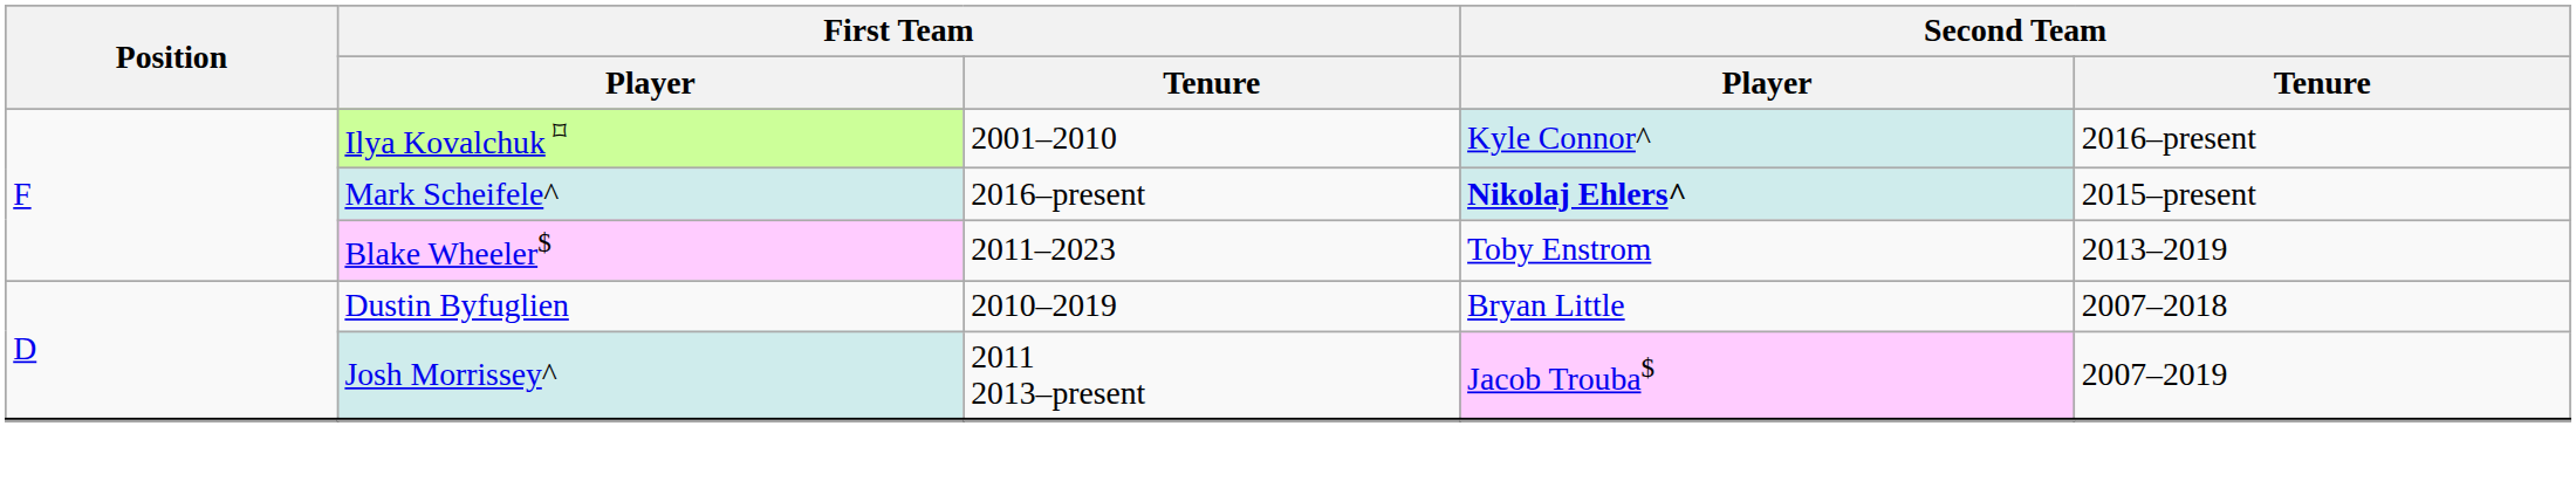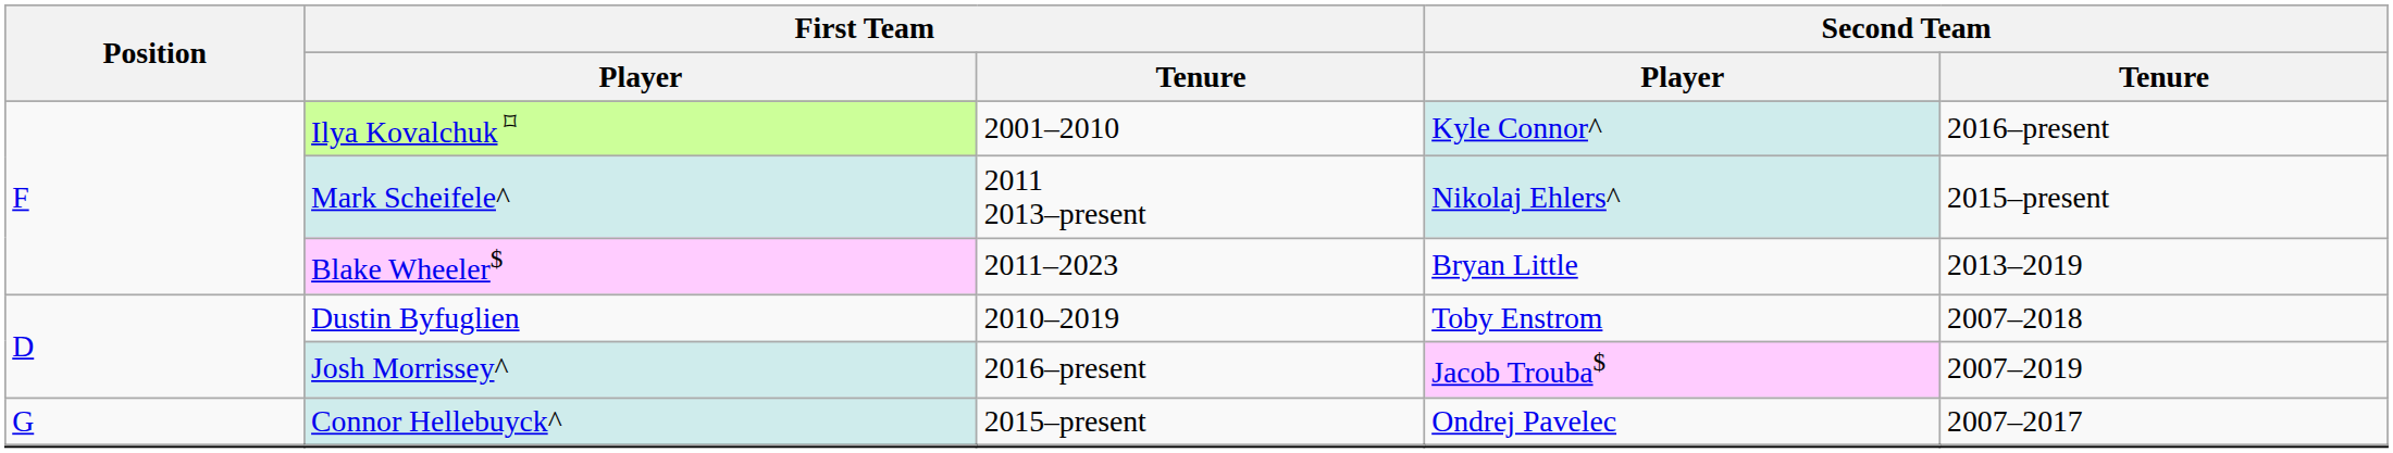 <table class="wikitable" style="width:80%">
 <tr>
 <th rowspan=2>Position</th>
 <th colspan=2>First Team</th>
 <th colspan=2>Second Team</th>
 </tr>
 <tr>
 <th>Player</th>
 <th>Tenure</th>
 <th>Player</th>
 <th>Tenure</th>
 </tr>
 <tr>
 <td rowspan="3"><a href='#'>F</a></td>
 <td bgcolor="#CCFF99"><a href='#'>Ilya Kovalchuk</a><sup> ⌑</sup></td>
 <td>2001–2010</td>
 <td bgcolor="#CFECEC"><a href='#'>Kyle Connor</a>^</td>
 <td>2016–present</td>
 </tr>
 <tr>
 <td bgcolor="#CFECEC"><a href='#'>Mark Scheifele</a>^</td>
-<td>2016–present</td>
-<td bgcolor="#CFECEC"><strong><a href='#'>Nikolaj Ehlers</a>^</strong></td>
+<td>2011<br>2013–present</td>
+<td bgcolor="#CFECEC"><a href='#'>Nikolaj Ehlers</a>^</td>
 <td>2015–present</td>
 </tr>
 <tr>
 <td bgcolor="#FFCCFF"><a href='#'>Blake Wheeler</a><sup>$</sup></td>
 <td>2011–2023</td>
-<td><a href='#'>Toby Enstrom</a></td>
+<td><a href='#'>Bryan Little</a></td>
 <td>2013–2019</td>
 </tr>
 <tr>
 <td rowspan="2"><a href='#'>D</a></td>
 <td><a href='#'>Dustin Byfuglien</a></td>
 <td>2010–2019</td>
-<td><a href='#'>Bryan Little</a></td>
+<td><a href='#'>Toby Enstrom</a></td>
 <td>2007–2018</td>
 </tr>
 <tr>
 <td bgcolor="#CFECEC"><a href='#'>Josh Morrissey</a>^</td>
-<td>2011<br>2013–present</td>
+<td>2016–present</td>
 <td bgcolor="#FFCCFF"><a href='#'>Jacob Trouba</a><sup>$</sup></td>
 <td>2007–2019</td>
+</tr>
+<tr>
+<td><a href='#'>G</a></td>
+<td bgcolor="#CFECEC"><a href='#'>Connor Hellebuyck</a>^</td>
+<td>2015–present</td>
+<td><a href='#'>Ondrej Pavelec</a></td>
+<td>2007–2017</td>
 </tr>
 <tr style="border-top:2px solid black">
 </tr>
 </table>
